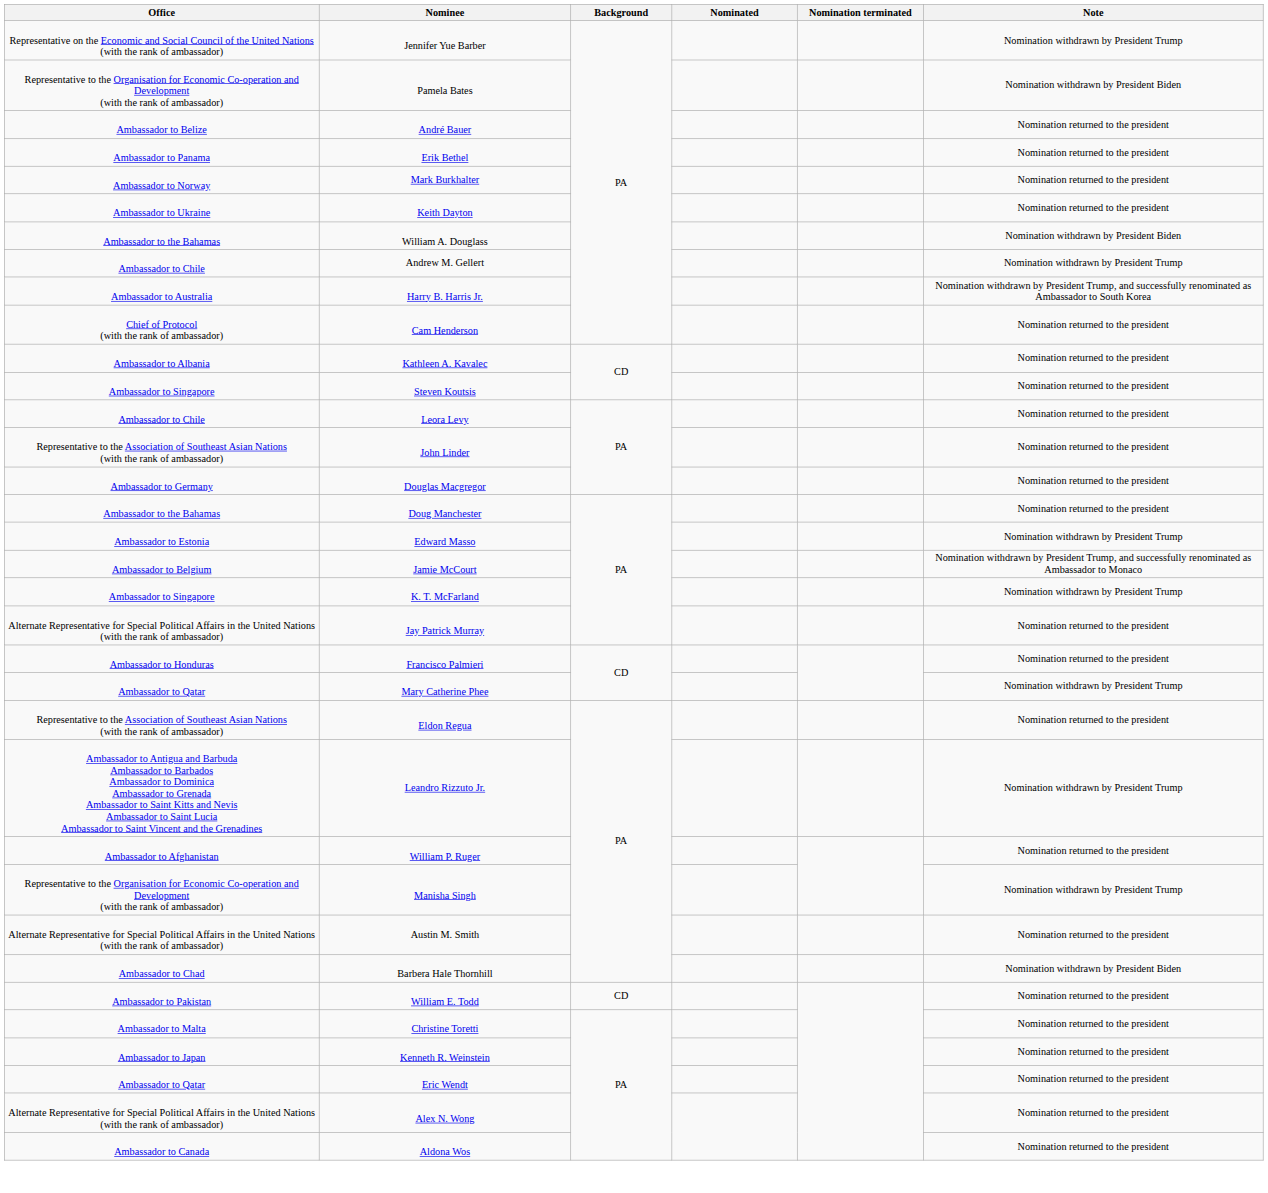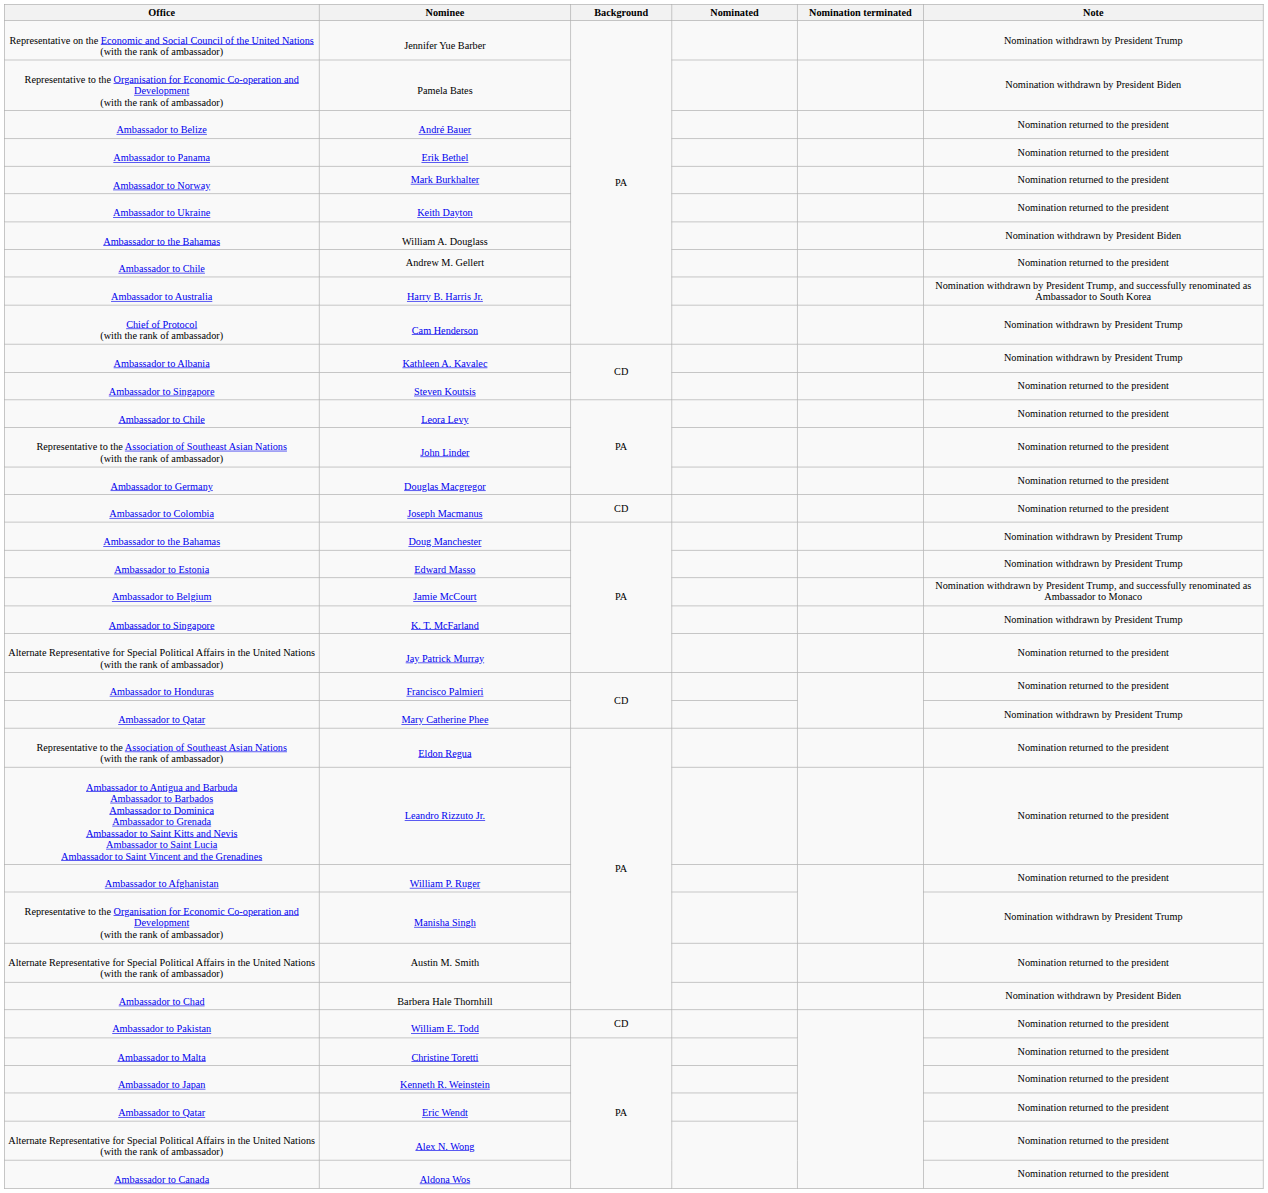 <table class="wikitable sortable" style="text-align:center">
 <tr>
 <th style="width:25%;">Office</th>
 <th style="width:20%;">Nominee</th>
 <th style="width:8%;">Background</th>
 <th style="width:10%;">Nominated</th>
 <th style="width:10%;">Nomination terminated</th>
 <th style="width:27%;">Note</th>
 </tr>
 <tr>
 <td><br>Representative on the <a href='#'>Economic and Social Council of the United Nations</a><br>(with the rank of ambassador)</td>
 <td data-sort-value=Barber, Jennifer Yue><br>Jennifer Yue Barber</td>
 <td rowspan="10">PA</td>
 <td></td>
 <td></td>
 <td>Nomination withdrawn by President Trump</td>
 </tr>
 <tr>
 <td><br>Representative to the <a href='#'>Organisation for Economic Co-operation and Development</a><br>(with the rank of ambassador)</td>
 <td data-sort-value=Bates, Pamela><br>Pamela Bates</td>
 <td></td>
 <td></td>
 <td>Nomination withdrawn by President Biden</td>
 </tr>
 <tr>
 <td><br><a href='#'>Ambassador to Belize</a></td>
 <td data-sort-value=Bauer, Andre><br><a href='#'>André Bauer</a></td>
 <td></td>
 <td></td>
 <td>Nomination returned to the president</td>
 </tr>
 <tr>
 <td><br><a href='#'>Ambassador to Panama</a></td>
 <td data-sort-value=Bethel, Erik Paul><br><a href='#'>Erik Bethel</a></td>
 <td></td>
 <td></td>
 <td>Nomination returned to the president</td>
 </tr>
 <tr>
 <td><br><a href='#'>Ambassador to Norway</a></td>
 <td data-sort-value=Burkhalter, J. Mark><a href='#'>Mark Burkhalter</a></td>
 <td></td>
 <td></td>
 <td>Nomination returned to the president</td>
 </tr>
 <tr>
 <td><br><a href='#'>Ambassador to Ukraine</a></td>
 <td data-sort-value=Dayton, Keith W.><br><a href='#'>Keith Dayton</a></td>
 <td></td>
 <td></td>
 <td>Nomination returned to the president</td>
 </tr>
 <tr>
 <td><br><a href='#'>Ambassador to the Bahamas</a></td>
 <td data-sort-value=Douglass, William A.><br>William A. Douglass</td>
 <td></td>
 <td></td>
 <td>Nomination withdrawn by President Biden</td>
 </tr>
 <tr>
 <td><br><a href='#'>Ambassador to Chile</a></td>
 <td data-sort-value=Gellert, Andrew M.>Andrew M. Gellert</td>
 <td></td>
 <td></td>
-<td>Nomination withdrawn by President Trump</td>
+<td>Nomination returned to the president</td>
 </tr>
 <tr>
 <td><br><a href='#'>Ambassador to Australia</a></td>
 <td data-sort-value=Harris, Harry B. Jr.><br><a href='#'>Harry B. Harris Jr.</a></td>
 <td></td>
 <td></td>
 <td>Nomination withdrawn by President Trump, and successfully renominated as Ambassador to South Korea</td>
 </tr>
 <tr>
 <td><br><a href='#'>Chief of Protocol</a><br>(with the rank of ambassador)</td>
 <td data-sort-value=Henderson, Katherine Camille><br><a href='#'>Cam Henderson</a></td>
 <td></td>
 <td></td>
-<td>Nomination returned to the president</td>
+<td>Nomination withdrawn by President Trump</td>
 </tr>
 <tr>
 <td><br><a href='#'>Ambassador to Albania</a></td>
 <td data-sort-value=Kavalec, Kathleen Ann><br><a href='#'>Kathleen A. Kavalec</a></td>
 <td rowspan="2">CD</td>
 <td></td>
 <td></td>
-<td>Nomination returned to the president</td>
+<td>Nomination withdrawn by President Trump</td>
 </tr>
 <tr>
 <td><br><a href='#'>Ambassador to Singapore</a></td>
 <td data-sort-value=Koutsis, Steven Christopher><br><a href='#'>Steven Koutsis</a></td>
 <td></td>
 <td></td>
 <td>Nomination returned to the president</td>
 </tr>
 <tr>
 <td><br><a href='#'>Ambassador to Chile</a></td>
 <td data-sort-value=Levy, Leora Rosenberg><br><a href='#'>Leora Levy</a></td>
 <td rowspan="3">PA</td>
 <td></td>
 <td></td>
 <td>Nomination returned to the president</td>
 </tr>
 <tr>
 <td><br>Representative to the <a href='#'>Association of Southeast Asian Nations</a><br>(with the rank of ambassador)</td>
 <td data-sort-value=Linder, John><br><a href='#'>John Linder</a></td>
 <td></td>
 <td></td>
 <td>Nomination returned to the president</td>
 </tr>
 <tr>
 <td><br><a href='#'>Ambassador to Germany</a></td>
 <td data-sort-value=Macgregor, Douglas><br><a href='#'>Douglas Macgregor</a></td>
 <td></td>
 <td></td>
 <td>Nomination returned to the president</td>
 </tr>
 <tr>
+<td><br><a href='#'>Ambassador to Colombia</a></td>
+<td data-sort-value=Macmanus, Joseph E.><br><a href='#'>Joseph Macmanus</a></td>
+<td>CD</td>
+<td></td>
+<td></td>
+<td>Nomination returned to the president</td>
+</tr>
+<tr>
 <td><br><a href='#'>Ambassador to the Bahamas</a></td>
 <td data-sort-value=Manchester, Doug><br><a href='#'>Doug Manchester</a></td>
 <td rowspan="5">PA</td>
 <td></td>
 <td></td>
-<td>Nomination returned to the president</td>
+<td>Nomination withdrawn by President Trump</td>
 </tr>
 <tr>
 <td><br><a href='#'>Ambassador to Estonia</a></td>
 <td data-sort-value=Masso, Edward><br><a href='#'>Edward Masso</a></td>
 <td></td>
 <td></td>
 <td>Nomination withdrawn by President Trump</td>
 </tr>
 <tr>
 <td><br><a href='#'>Ambassador to Belgium</a></td>
 <td data-sort-value=McCourt, Jamie><br><a href='#'>Jamie McCourt</a></td>
 <td></td>
 <td></td>
 <td>Nomination withdrawn by President Trump, and successfully renominated as Ambassador to Monaco</td>
 </tr>
 <tr>
 <td><br><a href='#'>Ambassador to Singapore</a></td>
 <td data-sort-value=McFarland, Kathleen Troia><br><a href='#'>K. T. McFarland</a></td>
 <td></td>
 <td></td>
 <td>Nomination withdrawn by President Trump</td>
 </tr>
 <tr>
 <td><br>Alternate Representative for Special Political Affairs in the United Nations<br>(with the rank of ambassador)</td>
 <td data-sort-value=Murray, Jay Patrick><br><a href='#'>Jay Patrick Murray</a></td>
 <td></td>
 <td></td>
 <td>Nomination returned to the president</td>
 </tr>
 <tr>
 <td><br><a href='#'>Ambassador to Honduras</a></td>
 <td data-sort-value=Palmieri, Francisco Luis><br><a href='#'>Francisco Palmieri</a></td>
 <td rowspan="2">CD</td>
 <td></td>
 <td rowspan="2"></td>
 <td>Nomination returned to the president</td>
 </tr>
 <tr>
 <td><br><a href='#'>Ambassador to Qatar</a></td>
 <td data-sort-value=Phee, Mary Catherine><br><a href='#'>Mary Catherine Phee</a></td>
 <td></td>
 <td>Nomination withdrawn by President Trump</td>
 </tr>
 <tr>
 <td><br>Representative to the <a href='#'>Association of Southeast Asian Nations</a><br>(with the rank of ambassador)</td>
 <td data-sort-value=Regua, Eldon><br><a href='#'>Eldon Regua</a></td>
 <td rowspan="6">PA</td>
 <td></td>
 <td></td>
 <td>Nomination returned to the president</td>
 </tr>
 <tr>
 <td><br><a href='#'>Ambassador to Antigua and Barbuda</a><br><a href='#'>Ambassador to Barbados</a><br><a href='#'>Ambassador to Dominica</a><br><a href='#'>Ambassador to Grenada</a><br><a href='#'>Ambassador to Saint Kitts and Nevis</a><br><a href='#'>Ambassador to Saint Lucia</a><br><a href='#'>Ambassador to Saint Vincent and the Grenadines</a></td>
 <td data-sort-value=Rizzuto, Leandro Jr.><a href='#'>Leandro Rizzuto Jr.</a></td>
 <td></td>
 <td></td>
-<td>Nomination withdrawn by President Trump</td>
+<td>Nomination returned to the president</td>
 </tr>
 <tr>
 <td><br><a href='#'>Ambassador to Afghanistan</a></td>
 <td data-sort-value=Ruger, William><br><a href='#'>William P. Ruger</a></td>
 <td></td>
 <td rowspan="2"></td>
 <td>Nomination returned to the president</td>
 </tr>
 <tr>
 <td><br>Representative to the <a href='#'>Organisation for Economic Co-operation and Development</a><br>(with the rank of ambassador)</td>
 <td data-sort-value=Singh, Manisha><br><a href='#'>Manisha Singh</a></td>
 <td></td>
 <td>Nomination withdrawn by President Trump</td>
 </tr>
 <tr>
 <td><br>Alternate Representative for Special Political Affairs in the United Nations<br>(with the rank of ambassador)</td>
 <td data-sort-value=Smith, Austin M.>Austin M. Smith</td>
 <td></td>
 <td></td>
 <td>Nomination returned to the president</td>
 </tr>
 <tr>
 <td><br><a href='#'>Ambassador to Chad</a></td>
 <td data-sort-value=Thornhill, Barbera Hale><br>Barbera Hale Thornhill</td>
 <td></td>
 <td></td>
 <td>Nomination withdrawn by President Biden</td>
 </tr>
 <tr>
 <td><br><a href='#'>Ambassador to Pakistan</a></td>
 <td data-sort-value=Todd, William E.><br><a href='#'>William E. Todd</a></td>
 <td>CD</td>
 <td></td>
 <td rowspan="6"></td>
 <td>Nomination returned to the president</td>
 </tr>
 <tr>
 <td><br><a href='#'>Ambassador to Malta</a></td>
 <td data-sort-value=Toretti, Christine J.><br><a href='#'>Christine Toretti</a></td>
 <td rowspan="5">PA</td>
 <td></td>
 <td>Nomination returned to the president</td>
 </tr>
 <tr>
 <td><br><a href='#'>Ambassador to Japan</a></td>
 <td data-sort-value=Weinstein, Kenneth R.><br><a href='#'>Kenneth R. Weinstein</a></td>
 <td></td>
 <td>Nomination returned to the president</td>
 </tr>
 <tr>
 <td><br><a href='#'>Ambassador to Qatar</a></td>
 <td data-sort-value=Wendt, Eric><br><a href='#'>Eric Wendt</a></td>
 <td></td>
 <td>Nomination returned to the president</td>
 </tr>
 <tr>
 <td><br>Alternate Representative for Special Political Affairs in the United Nations<br>(with the rank of ambassador)</td>
 <td data-sort-value=Wong, Alex Nelson><br><a href='#'>Alex N. Wong</a></td>
 <td rowspan="2"></td>
 <td>Nomination returned to the president</td>
 </tr>
 <tr>
 <td><br><a href='#'>Ambassador to Canada</a></td>
 <td data-sort-value=Wos, Aldona Z.><br><a href='#'>Aldona Wos</a></td>
 <td>Nomination returned to the president</td>
 </tr>
 </table>
